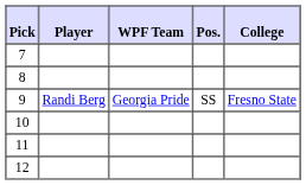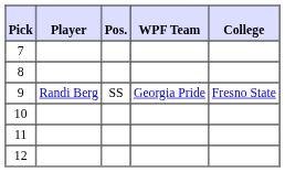 <table style="text-align: center" border="1" cellpadding="3" cellspacing="0">
 <tr>
 <th style="background:#ddf;"><br>Pick</th>
 <th style="background:#ddf;"><br>Player</th>
+<th style="background:#ddf;"><br>Pos.</th>
 <th style="background:#ddf;"><br>WPF Team</th>
-<th style="background:#ddf;"><br>Pos.</th>
 <th style="background:#ddf;"><br>College</th>
 </tr>
 <tr>
 <td>7</td>
 <td></td>
 <td></td>
 <td></td>
 <td></td>
 </tr>
 <tr>
 <td>8</td>
 <td></td>
 <td></td>
 <td></td>
 <td></td>
 </tr>
 <tr>
 <td>9</td>
 <td><a href='#'>Randi Berg</a></td>
+<td>SS</td>
 <td><a href='#'>Georgia Pride</a></td>
-<td>SS</td>
 <td><a href='#'>Fresno State</a></td>
 </tr>
 <tr>
 <td>10</td>
 <td></td>
 <td></td>
 <td></td>
 <td></td>
 </tr>
 <tr>
 <td>11</td>
 <td></td>
 <td></td>
 <td></td>
 <td></td>
 </tr>
 <tr>
 <td>12</td>
 <td></td>
 <td></td>
 <td></td>
 <td></td>
 </tr>
 </table>
